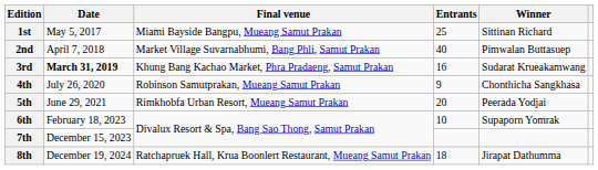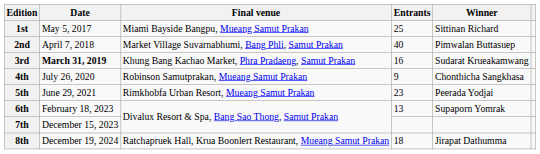 <table class="wikitable defaultcenter col2left col3left col5left" style="font-size:95%;">
 <tr>
 <th>Edition</th>
 <th>Date</th>
 <th>Final venue</th>
 <th>Entrants</th>
 <th>Winner</th>
 <th></th>
 </tr>
 <tr>
 <th>1st</th>
 <td>May 5, 2017</td>
 <td>Miami Bayside Bangpu, <a href='#'>Mueang Samut Prakan</a></td>
 <td>25</td>
 <td>Sittinan Richard</td>
 <td></td>
 </tr>
 <tr>
 <th>2nd</th>
 <td>April 7, 2018</td>
 <td>Market Village Suvarnabhumi, <a href='#'>Bang Phli</a>, <a href='#'>Samut Prakan</a></td>
 <td>40</td>
 <td>Pimwalan Buttasuep</td>
 <td></td>
 </tr>
 <tr>
 <th>3rd</th>
 <td><strong>March 31, 2019</strong></td>
 <td>Khung Bang Kachao Market, <a href='#'>Phra Pradaeng</a>, <a href='#'>Samut Prakan</a></td>
 <td>16</td>
 <td>Sudarat Krueakamwang</td>
 <td></td>
 </tr>
 <tr>
 <th>4th</th>
 <td>July 26, 2020</td>
 <td>Robinson Samutprakan, <a href='#'>Mueang Samut Prakan</a></td>
 <td>9</td>
 <td>Chonthicha Sangkhasa</td>
 <td></td>
 </tr>
 <tr>
 <th>5th</th>
 <td>June 29, 2021</td>
 <td>Rimkhobfa Urban Resort, <a href='#'>Mueang Samut Prakan</a></td>
-<td>20</td>
+<td>23</td>
 <td>Peerada Yodjai</td>
 <td></td>
 </tr>
 <tr>
 <th>6th</th>
 <td>February 18, 2023</td>
 <td rowspan=2>Divalux Resort & Spa, <a href='#'>Bang Sao Thong</a>, <a href='#'>Samut Prakan</a></td>
-<td>10</td>
+<td>13</td>
 <td>Supaporn Yomrak</td>
 <td></td>
 </tr>
 <tr>
 <th>7th</th>
 <td>December 15, 2023</td>
 <td></td>
 <td></td>
 <td></td>
 </tr>
 <tr>
 <th>8th</th>
 <td>December 19, 2024</td>
 <td>Ratchapruek Hall, Krua Boonlert Restaurant, <a href='#'>Mueang Samut Prakan</a></td>
 <td>18</td>
 <td>Jirapat Dathumma</td>
 <td></td>
 </tr>
 </table>
